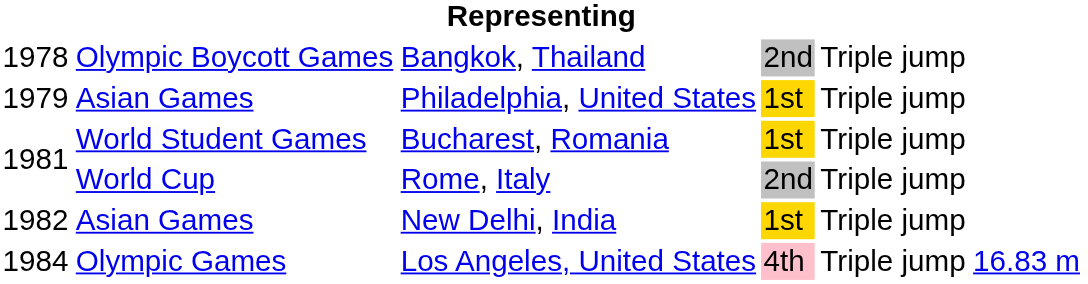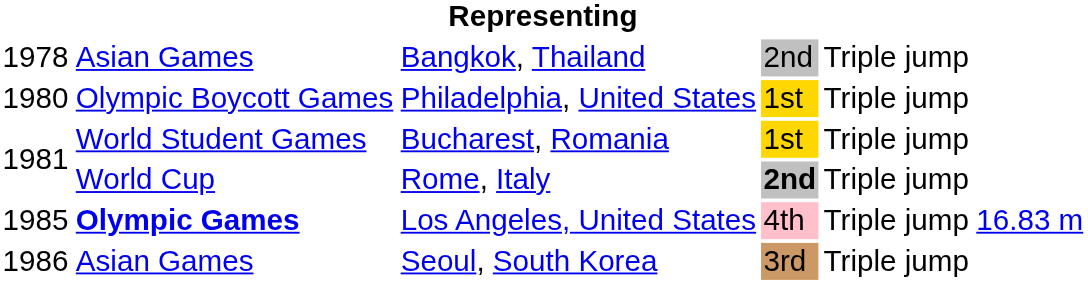 <table>
 <tr>
 <th colspan="6">Representing </th>
 </tr>
 <tr>
 <td>1978</td>
-<td><a href='#'>Olympic Boycott Games</a></td>
+<td><a href='#'>Asian Games</a></td>
 <td><a href='#'>Bangkok</a>, <a href='#'>Thailand</a></td>
 <td bgcolor="silver">2nd</td>
 <td>Triple jump</td>
 <td></td>
 </tr>
 <tr>
-<td>1979</td>
-<td><a href='#'>Asian Games</a></td>
+<td>1980</td>
+<td><a href='#'>Olympic Boycott Games</a></td>
 <td><a href='#'>Philadelphia</a>, <a href='#'>United States</a></td>
 <td bgcolor="gold">1st</td>
 <td>Triple jump</td>
 <td></td>
 </tr>
 <tr>
 <td rowspan=2>1981</td>
 <td><a href='#'>World Student Games</a></td>
 <td><a href='#'>Bucharest</a>, <a href='#'>Romania</a></td>
 <td bgcolor="gold">1st</td>
 <td>Triple jump</td>
 <td></td>
 </tr>
 <tr>
 <td><a href='#'>World Cup</a></td>
 <td><a href='#'>Rome</a>, <a href='#'>Italy</a></td>
-<td bgcolor="silver">2nd</td>
+<td bgcolor="silver"><strong>2nd</strong></td>
 <td>Triple jump</td>
 <td></td>
 </tr>
 <tr>
-<td>1982</td>
-<td><a href='#'>Asian Games</a></td>
-<td><a href='#'>New Delhi</a>, <a href='#'>India</a></td>
-<td bgcolor="gold">1st</td>
-<td>Triple jump</td>
-<td></td>
-</tr>
-<tr>
-<td>1984</td>
-<td><a href='#'>Olympic Games</a></td>
+<td>1985</td>
+<td><strong><a href='#'>Olympic Games</a></strong></td>
 <td><a href='#'>Los Angeles, United States</a></td>
 <td style="background: pink;">4th</td>
 <td>Triple jump</td>
 <td><a href='#'>16.83 m</a></td>
 </tr>
+<tr>
+<td>1986</td>
+<td><a href='#'>Asian Games</a></td>
+<td><a href='#'>Seoul</a>, <a href='#'>South Korea</a></td>
+<td bgcolor="cc9966">3rd</td>
+<td>Triple jump</td>
+<td></td>
+</tr>
 </table>
